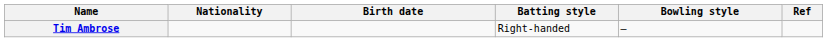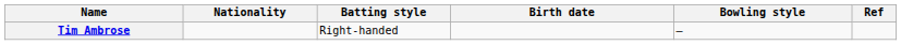 <table class="wikitable plainrowheaders" style="font-size:95%; width:80%;">
 <tr>
 <th scope="col" width="20%">Name</th>
 <th scope="col" width="15%">Nationality</th>
+<th scope="col" width="15%">Batting style</th>
 <th scope="col" width="25%">Birth date</th>
-<th scope="col" width="15%">Batting style</th>
 <th scope="col" width="20%">Bowling style</th>
 <th scope="col" width="5%">Ref</th>
 </tr>
 <tr>
 <th scope="row"><a href='#'>Tim Ambrose</a></th>
 <td></td>
+<td>Right-handed</td>
 <td></td>
-<td>Right-handed</td>
 <td>—</td>
 <td></td>
 </tr>
 </table>
